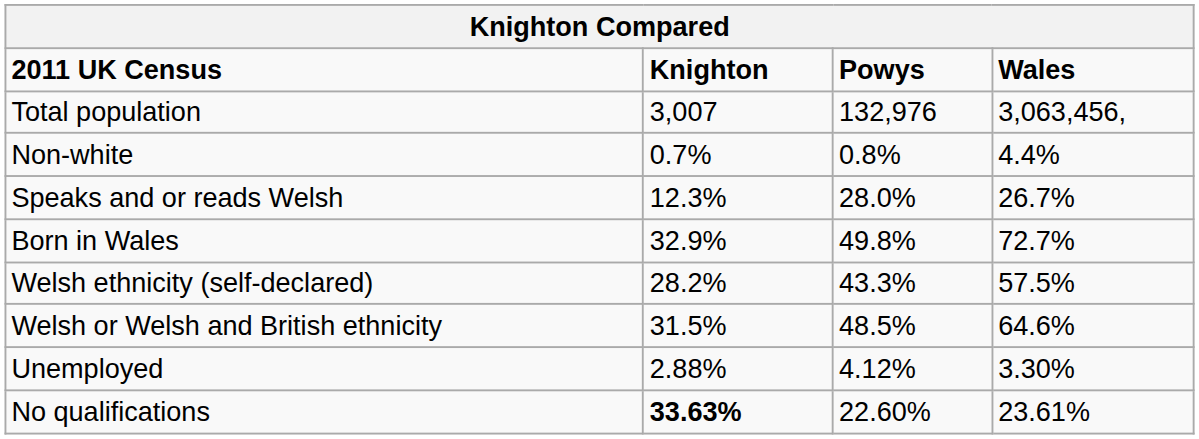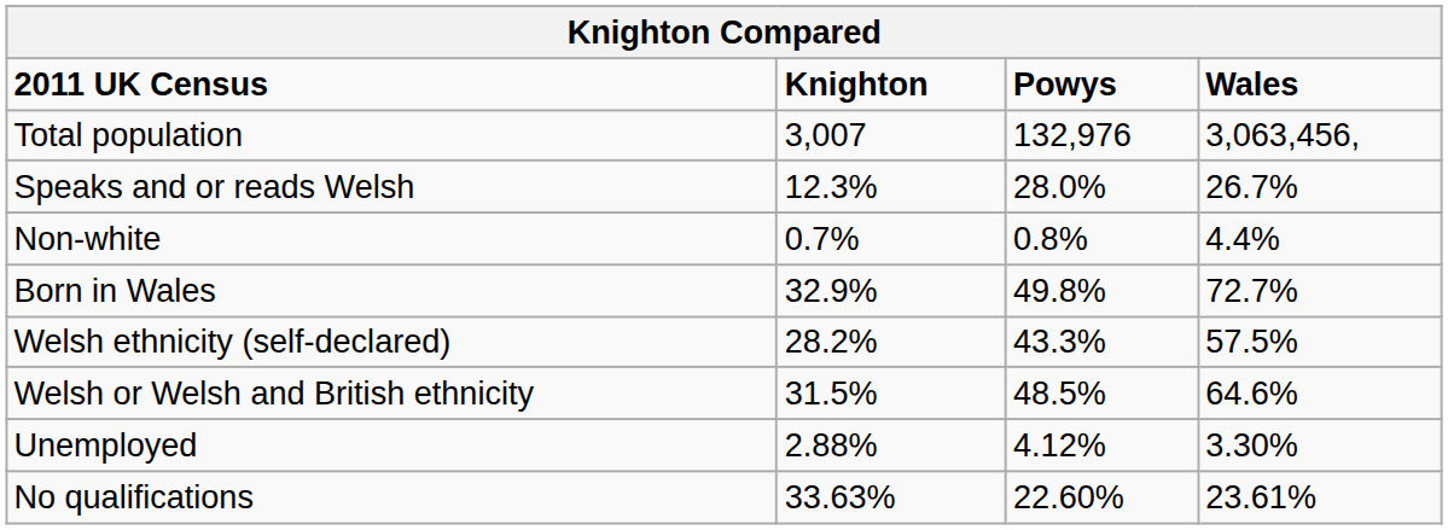 <table class="wikitable" id="toc" style="centre; margin-left: 2em; width: 40%; font-size: 90%;" cellspacing="3">
 <tr>
 <th colspan="4"><strong>Knighton Compared</strong></th>
 </tr>
 <tr>
 <td><strong>2011 UK Census</strong></td>
 <td><strong>Knighton</strong></td>
 <td><strong>Powys</strong></td>
 <td><strong>Wales</strong></td>
 </tr>
 <tr>
 <td>Total population</td>
 <td>3,007</td>
 <td>132,976</td>
 <td>3,063,456,</td>
 </tr>
 <tr>
+<td>Speaks and or reads Welsh</td>
+<td>12.3%</td>
+<td>28.0%</td>
+<td>26.7%</td>
+</tr>
+<tr>
 <td>Non-white</td>
 <td>0.7%</td>
 <td>0.8%</td>
 <td>4.4%</td>
-</tr>
-<tr>
-<td>Speaks and or reads Welsh</td>
-<td>12.3%</td>
-<td>28.0%</td>
-<td>26.7%</td>
 </tr>
 <tr>
 <td>Born in Wales</td>
 <td>32.9%</td>
 <td>49.8%</td>
 <td>72.7%</td>
 </tr>
 <tr>
 <td>Welsh ethnicity (self-declared)</td>
 <td>28.2%</td>
 <td>43.3%</td>
 <td>57.5%</td>
 </tr>
 <tr>
 <td>Welsh or Welsh and British ethnicity</td>
 <td>31.5%</td>
 <td>48.5%</td>
 <td>64.6%</td>
 </tr>
 <tr>
 <td>Unemployed</td>
 <td>2.88%</td>
 <td>4.12%</td>
 <td>3.30%</td>
 </tr>
 <tr>
 <td>No qualifications</td>
-<td><strong>33.63%</strong></td>
+<td>33.63%</td>
 <td>22.60%</td>
 <td>23.61%</td>
 </tr>
 </table>
